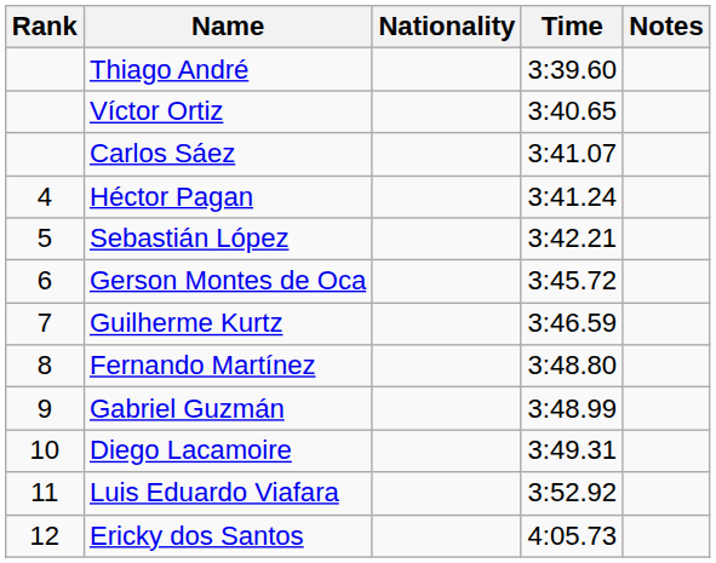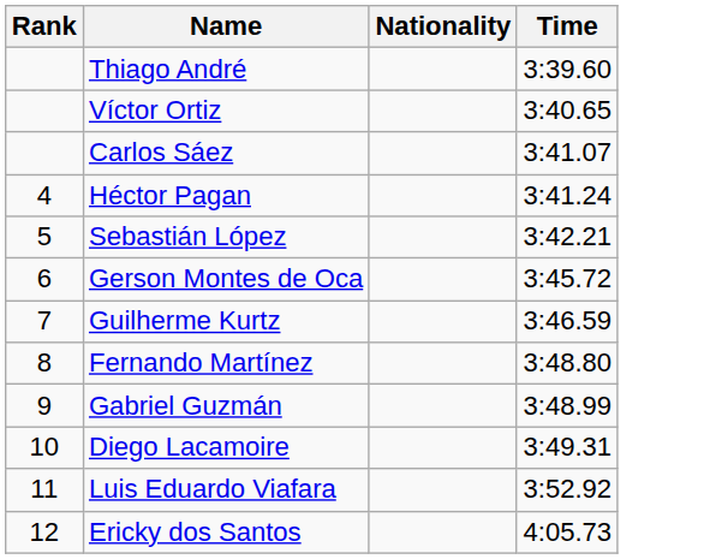 <table class="wikitable sortable" style="text-align:center">
 <tr>
 <th>Rank</th>
 <th>Name</th>
 <th>Nationality</th>
 <th>Time</th>
-<th>Notes</th>
 </tr>
 <tr>
 <td></td>
 <td align=left><a href='#'>Thiago André</a></td>
 <td align=left></td>
 <td>3:39.60</td>
-<td></td>
 </tr>
 <tr>
 <td></td>
 <td align=left><a href='#'>Víctor Ortiz</a></td>
 <td align=left></td>
 <td>3:40.65</td>
-<td></td>
 </tr>
 <tr>
 <td></td>
 <td align=left><a href='#'>Carlos Sáez</a></td>
 <td align=left></td>
 <td>3:41.07</td>
-<td></td>
 </tr>
 <tr>
 <td>4</td>
 <td align=left><a href='#'>Héctor Pagan</a></td>
 <td align=left></td>
 <td>3:41.24</td>
-<td></td>
 </tr>
 <tr>
 <td>5</td>
 <td align=left><a href='#'>Sebastián López</a></td>
 <td align=left></td>
 <td>3:42.21</td>
-<td></td>
 </tr>
 <tr>
 <td>6</td>
 <td align=left><a href='#'>Gerson Montes de Oca</a></td>
 <td align=left></td>
 <td>3:45.72</td>
-<td></td>
 </tr>
 <tr>
 <td>7</td>
 <td align=left><a href='#'>Guilherme Kurtz</a></td>
 <td align=left></td>
 <td>3:46.59</td>
-<td></td>
 </tr>
 <tr>
 <td>8</td>
 <td align=left><a href='#'>Fernando Martínez</a></td>
 <td align=left></td>
 <td>3:48.80</td>
-<td></td>
 </tr>
 <tr>
 <td>9</td>
 <td align=left><a href='#'>Gabriel Guzmán</a></td>
 <td align=left></td>
 <td>3:48.99</td>
-<td></td>
 </tr>
 <tr>
 <td>10</td>
 <td align=left><a href='#'>Diego Lacamoire</a></td>
 <td align=left></td>
 <td>3:49.31</td>
-<td></td>
 </tr>
 <tr>
 <td>11</td>
 <td align=left><a href='#'>Luis Eduardo Viafara</a></td>
 <td align=left></td>
 <td>3:52.92</td>
-<td><strong></strong></td>
 </tr>
 <tr>
 <td>12</td>
 <td align=left><a href='#'>Ericky dos Santos</a></td>
 <td align=left></td>
 <td>4:05.73</td>
-<td></td>
 </tr>
 </table>
